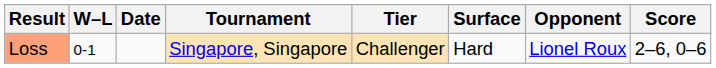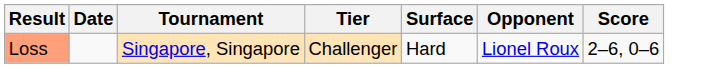 <table class="sortable wikitable">
 <tr>
 <th>Result</th>
-<th class="unsortable">W–L</th>
 <th>Date</th>
 <th>Tournament</th>
 <th>Tier</th>
 <th>Surface</th>
 <th>Opponent</th>
 <th class="unsortable">Score</th>
 </tr>
 <tr>
 <td style="background:#ffa07a;">Loss</td>
-<td><small>0-1</small></td>
 <td></td>
 <td style="background:moccasin;"><a href='#'>Singapore</a>, Singapore</td>
 <td style="background:moccasin;">Challenger</td>
 <td>Hard</td>
 <td> <a href='#'>Lionel Roux</a></td>
 <td>2–6, 0–6</td>
 </tr>
 </table>
